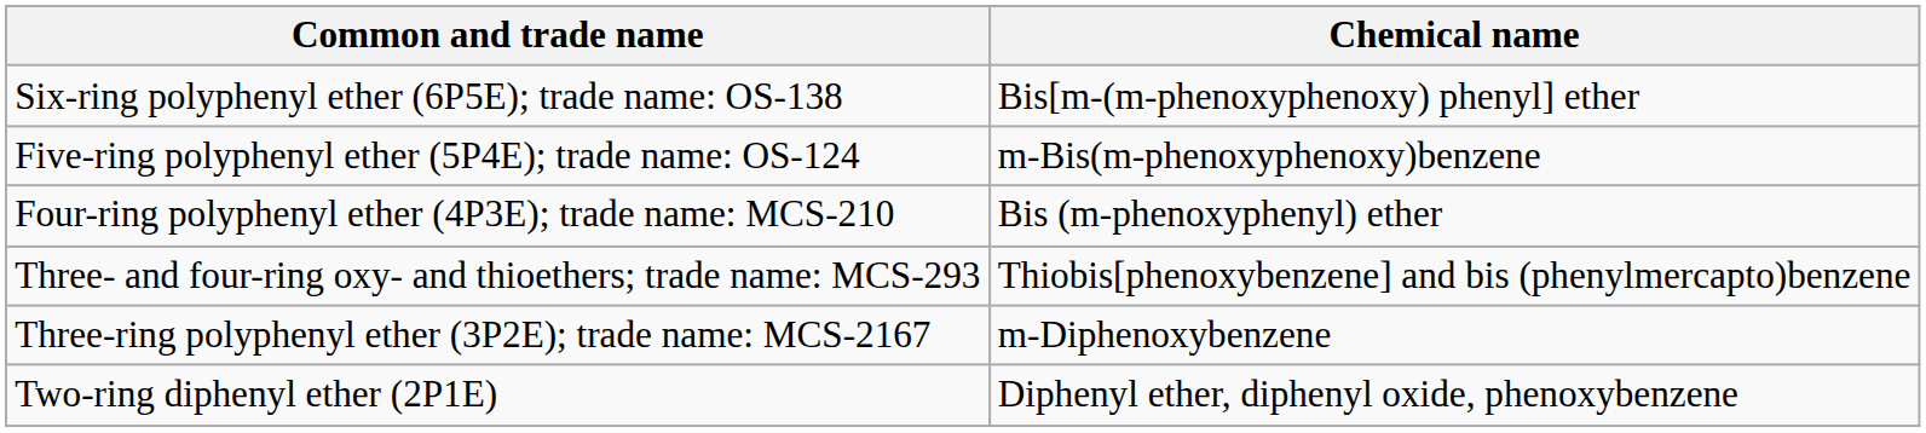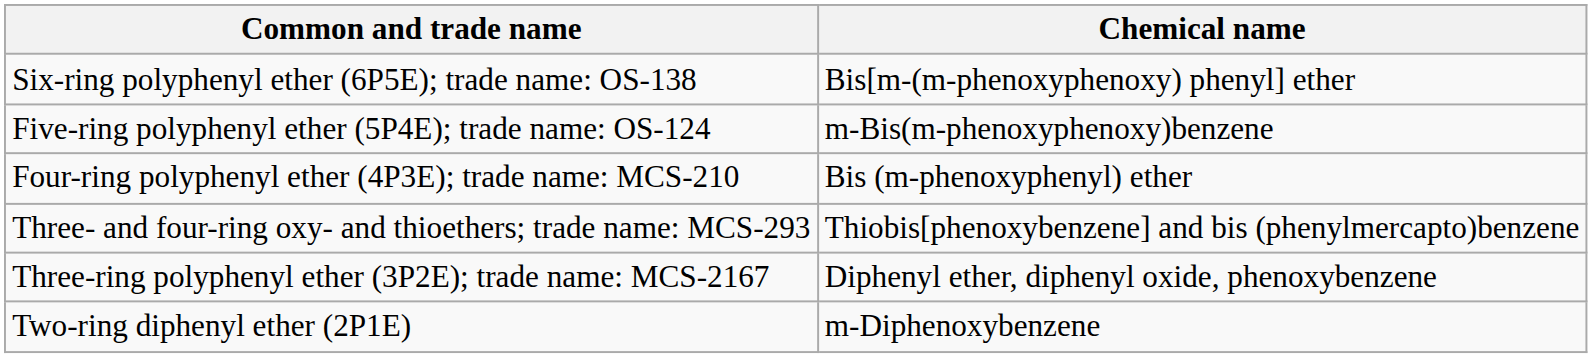 <table class="wikitable">
 <tr>
 <th>Common and trade name</th>
 <th>Chemical name</th>
 </tr>
 <tr>
 <td>Six-ring polyphenyl ether (6P5E); trade name: OS-138</td>
 <td>Bis[m-(m-phenoxyphenoxy) phenyl] ether</td>
 </tr>
 <tr>
 <td>Five-ring polyphenyl ether (5P4E); trade name: OS-124</td>
 <td>m-Bis(m-phenoxyphenoxy)benzene</td>
 </tr>
 <tr>
 <td>Four-ring polyphenyl ether (4P3E); trade name: MCS-210</td>
 <td>Bis (m-phenoxyphenyl) ether</td>
 </tr>
 <tr>
 <td>Three- and four-ring oxy- and thioethers; trade name: MCS-293</td>
 <td>Thiobis[phenoxybenzene] and bis (phenylmercapto)benzene</td>
 </tr>
 <tr>
 <td>Three-ring polyphenyl ether (3P2E); trade name: MCS-2167</td>
-<td>m-Diphenoxybenzene</td>
+<td>Diphenyl ether, diphenyl oxide, phenoxybenzene</td>
 </tr>
 <tr>
 <td>Two-ring diphenyl ether (2P1E)</td>
-<td>Diphenyl ether, diphenyl oxide, phenoxybenzene</td>
+<td>m-Diphenoxybenzene</td>
 </tr>
 </table>
